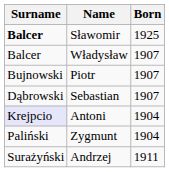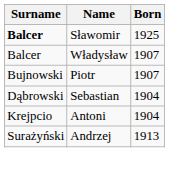 <table class="wikitable">
 <tr>
 <th>Surname</th>
 <th>Name</th>
 <th>Born</th>
 </tr>
 <tr>
 <td><strong>Balcer</strong></td>
 <td>Sławomir</td>
 <td>1925</td>
 </tr>
 <tr>
 <td>Balcer</td>
 <td>Władysław</td>
 <td>1907</td>
 </tr>
 <tr>
 <td>Bujnowski</td>
 <td>Piotr</td>
 <td>1907</td>
 </tr>
 <tr>
 <td>Dąbrowski</td>
 <td>Sebastian</td>
-<td>1907</td>
-</tr>
-<tr>
-<td style="background: lavender;">Krejpcio</td>
-<td>Antoni</td>
 <td>1904</td>
 </tr>
 <tr>
-<td>Paliński</td>
-<td>Zygmunt</td>
+<td>Krejpcio</td>
+<td>Antoni</td>
 <td>1904</td>
 </tr>
 <tr>
 <td>Surażyński</td>
 <td>Andrzej</td>
-<td>1911</td>
+<td>1913</td>
 </tr>
 </table>
